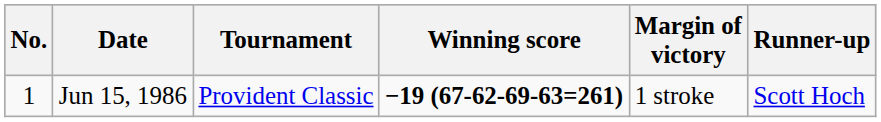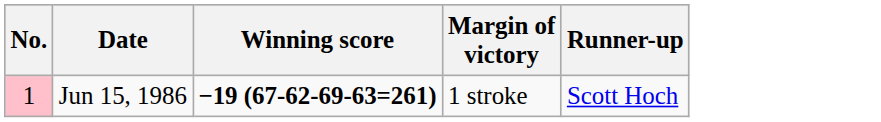 <table class="wikitable" style="font-size:95%;">
 <tr>
 <th>No.</th>
 <th>Date</th>
-<th>Tournament</th>
 <th>Winning score</th>
 <th>Margin of<br>victory</th>
 <th>Runner-up</th>
 </tr>
 <tr>
-<td align=center>1</td>
+<td align=center style="background: pink;">1</td>
 <td align=right>Jun 15, 1986</td>
-<td><a href='#'>Provident Classic</a></td>
 <td><strong>−19 (67-62-69-63=261)</strong></td>
 <td>1 stroke</td>
 <td> <a href='#'>Scott Hoch</a></td>
 </tr>
 </table>
